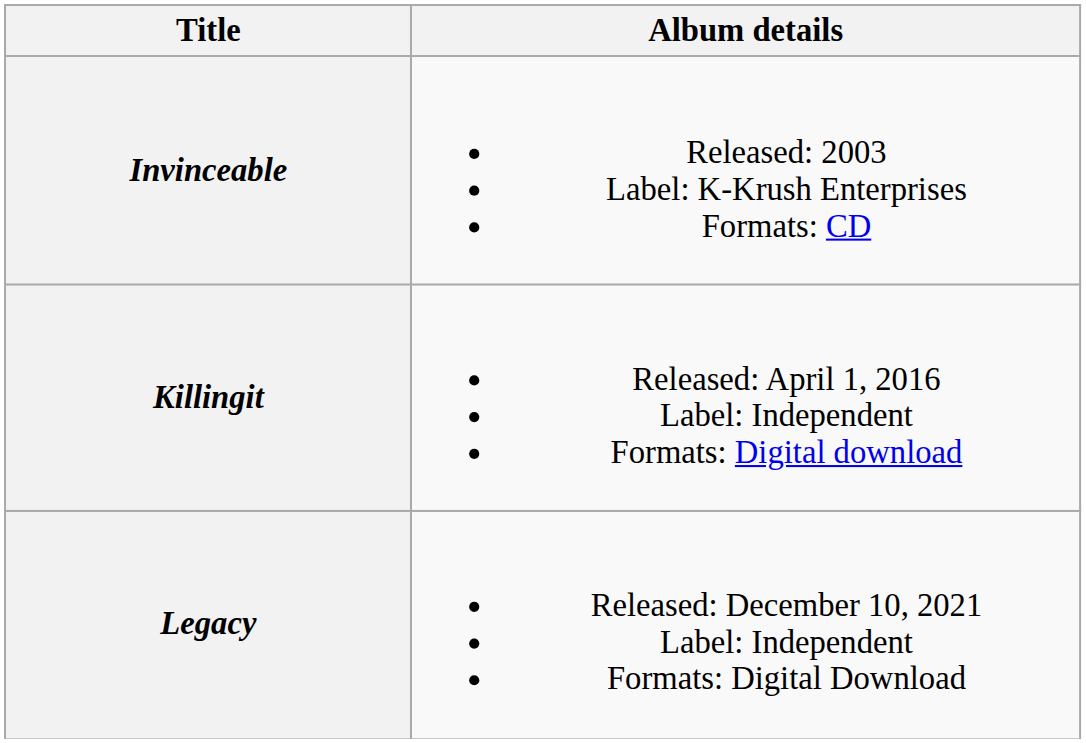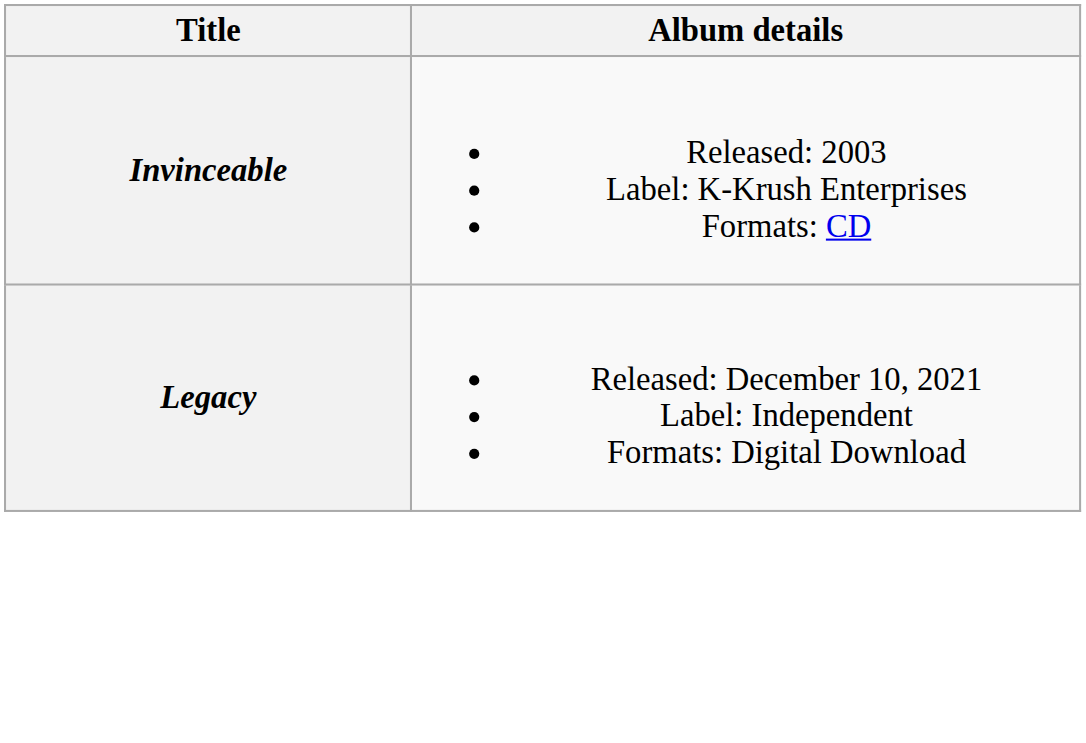 <table class="wikitable plainrowheaders" style="text-align:center;">
 <tr>
 <th scope="col" style="width:12em;">Title</th>
 <th scope="col" style="width:20em;">Album details</th>
 </tr>
 <tr>
 <th scope="row"><em>Invinceable</em></th>
 <td><br><ul><li>Released: 2003</li><li>Label: K-Krush Enterprises</li><li>Formats: <a href='#'>CD</a></li></ul></td>
 </tr>
 <tr>
-<th scope="row"><em>Killingit</em></th>
-<td><br><ul><li>Released: April 1, 2016</li><li>Label: Independent</li><li>Formats: <a href='#'>Digital download</a></li></ul></td>
-</tr>
-<tr>
 <th scope="row"><em>Legacy</em></th>
 <td><br><ul><li>Released: December 10, 2021<span></span></li><li>Label: Independent</li><li>Formats: Digital Download</li></ul></td>
 </tr>
 </table>
